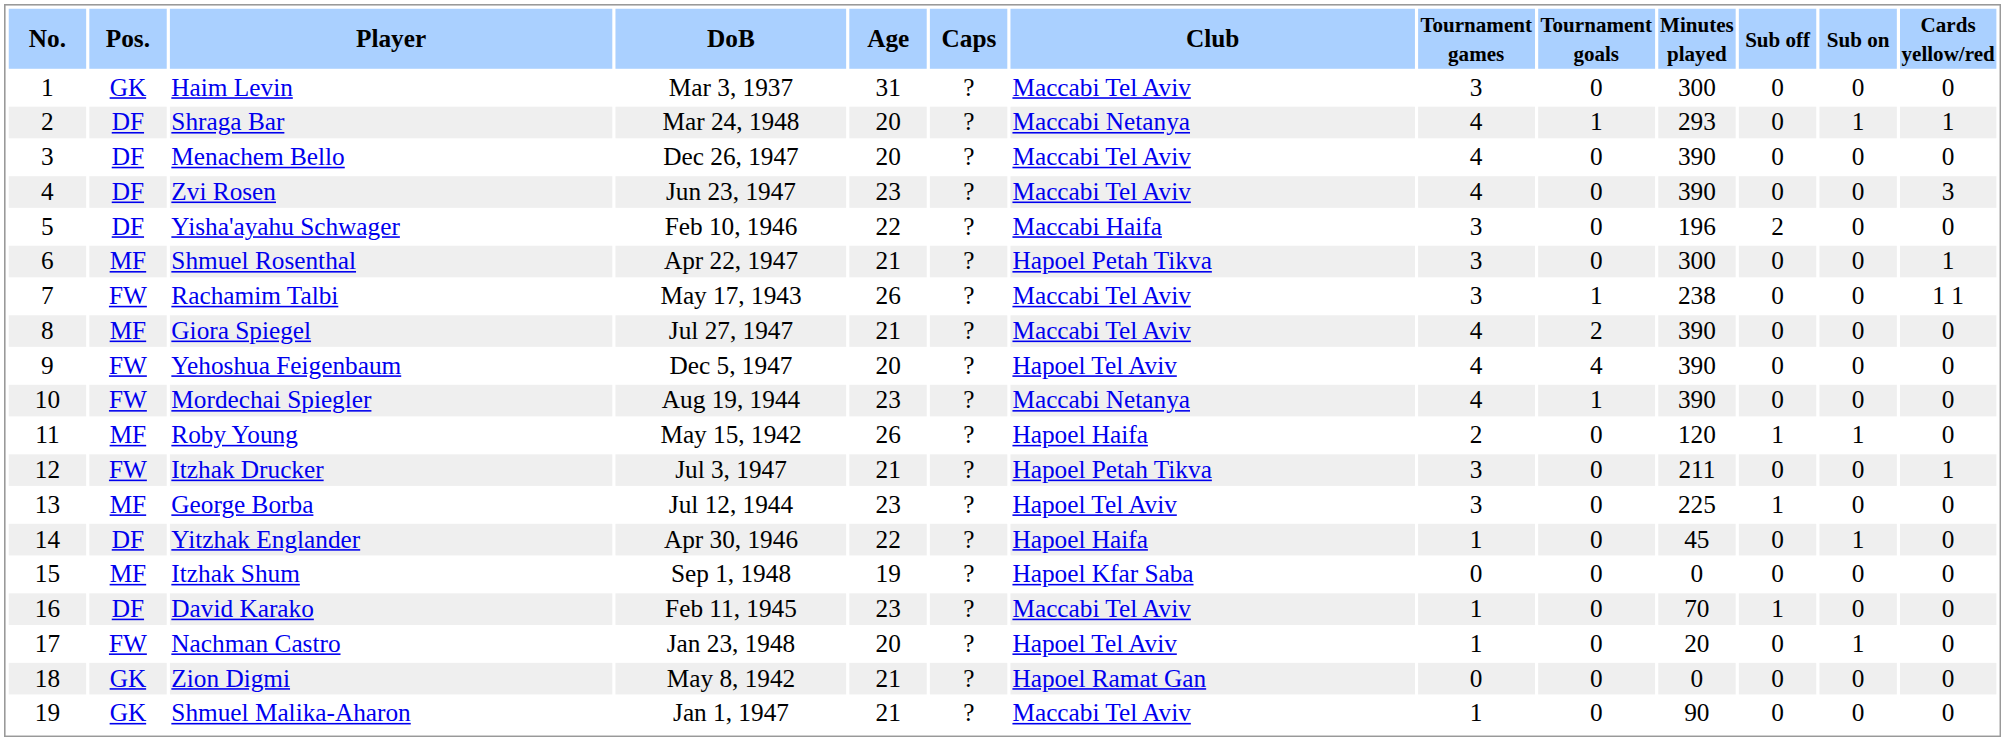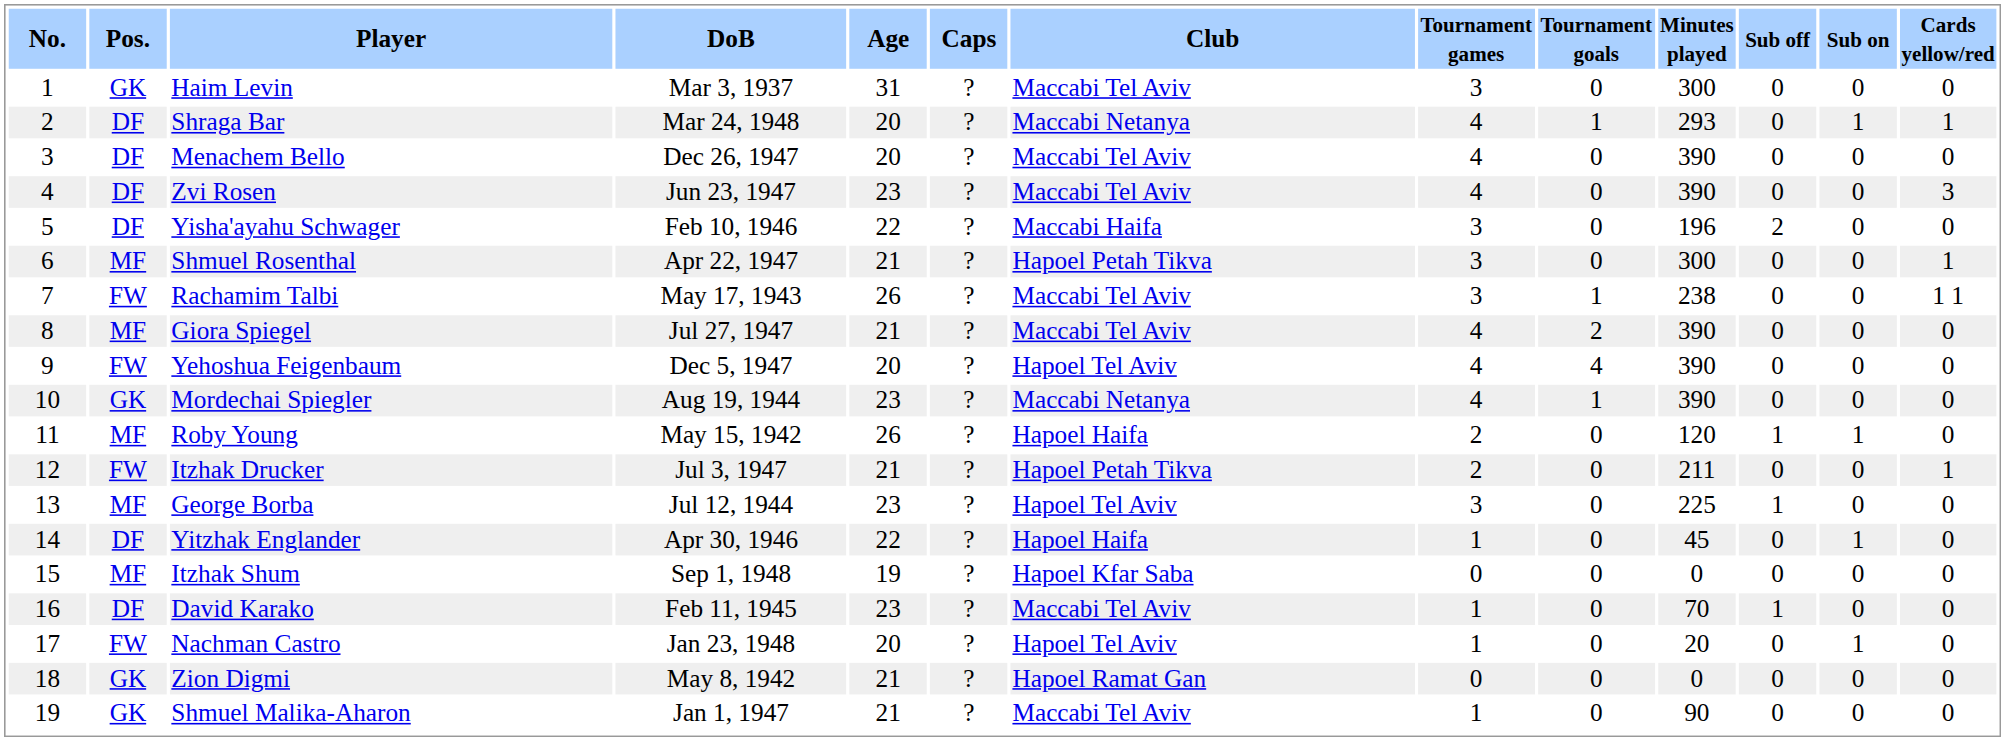 <table border="0" width="100%" style="border: 1px solid #999; background-color:#FFFFFF; text-align:center">
 <tr align="center" bgcolor="#AAD0FF">
 <th width=4%>No.</th>
 <th width=4%>Pos.</th>
 <th width=23%>Player</th>
 <th width=12%>DoB</th>
 <th width=4%>Age</th>
 <th width=4%>Caps</th>
 <th width=21%>Club</th>
 <th width=6%><small>Tournament<br>games</small></th>
 <th width=6%><small>Tournament<br>goals</small></th>
 <th width=4%><small>Minutes<br>played</small></th>
 <th width=4%><small>Sub off</small></th>
 <th width=4%><small>Sub on</small></th>
 <th width=4%><small>Cards<br>yellow/red</small></th>
 </tr>
 <tr>
 <td>1</td>
 <td><a href='#'>GK</a></td>
 <td align="left"><a href='#'>Haim Levin</a></td>
 <td>Mar 3, 1937</td>
 <td>31</td>
 <td>?</td>
 <td align="left"> <a href='#'>Maccabi Tel Aviv</a></td>
 <td>3</td>
 <td>0</td>
 <td>300</td>
 <td>0</td>
 <td>0</td>
 <td>0</td>
 </tr>
 <tr bgcolor="#EFEFEF">
 <td>2</td>
 <td><a href='#'>DF</a></td>
 <td align="left"><a href='#'>Shraga Bar</a></td>
 <td>Mar 24, 1948</td>
 <td>20</td>
 <td>?</td>
 <td align="left"> <a href='#'>Maccabi Netanya</a></td>
 <td>4</td>
 <td>1</td>
 <td>293</td>
 <td>0</td>
 <td>1</td>
 <td>1</td>
 </tr>
 <tr>
 <td>3</td>
 <td><a href='#'>DF</a></td>
 <td align="left"><a href='#'>Menachem Bello</a></td>
 <td>Dec 26, 1947</td>
 <td>20</td>
 <td>?</td>
 <td align="left"> <a href='#'>Maccabi Tel Aviv</a></td>
 <td>4</td>
 <td>0</td>
 <td>390</td>
 <td>0</td>
 <td>0</td>
 <td>0</td>
 </tr>
 <tr bgcolor="#EFEFEF">
 <td>4</td>
 <td><a href='#'>DF</a></td>
 <td align="left"><a href='#'>Zvi Rosen</a></td>
 <td>Jun 23, 1947</td>
 <td>23</td>
 <td>?</td>
 <td align="left"> <a href='#'>Maccabi Tel Aviv</a></td>
 <td>4</td>
 <td>0</td>
 <td>390</td>
 <td>0</td>
 <td>0</td>
 <td>3</td>
 </tr>
 <tr>
 <td>5</td>
 <td><a href='#'>DF</a></td>
 <td align="left"><a href='#'>Yisha'ayahu Schwager</a></td>
 <td>Feb 10, 1946</td>
 <td>22</td>
 <td>?</td>
 <td align="left"> <a href='#'>Maccabi Haifa</a></td>
 <td>3</td>
 <td>0</td>
 <td>196</td>
 <td>2</td>
 <td>0</td>
 <td>0</td>
 </tr>
 <tr bgcolor="#EFEFEF">
 <td>6</td>
 <td><a href='#'>MF</a></td>
 <td align="left"><a href='#'>Shmuel Rosenthal</a></td>
 <td>Apr 22, 1947</td>
 <td>21</td>
 <td>?</td>
 <td align="left"> <a href='#'>Hapoel Petah Tikva</a></td>
 <td>3</td>
 <td>0</td>
 <td>300</td>
 <td>0</td>
 <td>0</td>
 <td>1</td>
 </tr>
 <tr>
 <td>7</td>
 <td><a href='#'>FW</a></td>
 <td align="left"><a href='#'>Rachamim Talbi</a></td>
 <td>May 17, 1943</td>
 <td>26</td>
 <td>?</td>
 <td align="left"> <a href='#'>Maccabi Tel Aviv</a></td>
 <td>3</td>
 <td>1</td>
 <td>238</td>
 <td>0</td>
 <td>0</td>
 <td>1 1</td>
 </tr>
 <tr bgcolor="#EFEFEF">
 <td>8</td>
 <td><a href='#'>MF</a></td>
 <td align="left"><a href='#'>Giora Spiegel</a></td>
 <td>Jul 27, 1947</td>
 <td>21</td>
 <td>?</td>
 <td align="left"> <a href='#'>Maccabi Tel Aviv</a></td>
 <td>4</td>
 <td>2</td>
 <td>390</td>
 <td>0</td>
 <td>0</td>
 <td>0</td>
 </tr>
 <tr>
 <td>9</td>
 <td><a href='#'>FW</a></td>
 <td align="left"><a href='#'>Yehoshua Feigenbaum</a></td>
 <td>Dec 5, 1947</td>
 <td>20</td>
 <td>?</td>
 <td align="left"> <a href='#'>Hapoel Tel Aviv</a></td>
 <td>4</td>
 <td>4</td>
 <td>390</td>
 <td>0</td>
 <td>0</td>
 <td>0</td>
 </tr>
 <tr bgcolor="#EFEFEF">
 <td>10</td>
-<td><a href='#'>FW</a></td>
+<td><a href='#'>GK</a></td>
 <td align="left"><a href='#'>Mordechai Spiegler</a></td>
 <td>Aug 19, 1944</td>
 <td>23</td>
 <td>?</td>
 <td align="left"> <a href='#'>Maccabi Netanya</a></td>
 <td>4</td>
 <td>1</td>
 <td>390</td>
 <td>0</td>
 <td>0</td>
 <td>0</td>
 </tr>
 <tr>
 <td>11</td>
 <td><a href='#'>MF</a></td>
 <td align="left"><a href='#'>Roby Young</a></td>
 <td>May 15, 1942</td>
 <td>26</td>
 <td>?</td>
 <td align="left"> <a href='#'>Hapoel Haifa</a></td>
 <td>2</td>
 <td>0</td>
 <td>120</td>
 <td>1</td>
 <td>1</td>
 <td>0</td>
 </tr>
 <tr bgcolor="#EFEFEF">
 <td>12</td>
 <td><a href='#'>FW</a></td>
 <td align="left"><a href='#'>Itzhak Drucker</a></td>
 <td>Jul 3, 1947</td>
 <td>21</td>
 <td>?</td>
 <td align="left"> <a href='#'>Hapoel Petah Tikva</a></td>
-<td>3</td>
+<td>2</td>
 <td>0</td>
 <td>211</td>
 <td>0</td>
 <td>0</td>
 <td>1</td>
 </tr>
 <tr>
 <td>13</td>
 <td><a href='#'>MF</a></td>
 <td align="left"><a href='#'>George Borba</a></td>
 <td>Jul 12, 1944</td>
 <td>23</td>
 <td>?</td>
 <td align="left"> <a href='#'>Hapoel Tel Aviv</a></td>
 <td>3</td>
 <td>0</td>
 <td>225</td>
 <td>1</td>
 <td>0</td>
 <td>0</td>
 </tr>
 <tr bgcolor="#EFEFEF">
 <td>14</td>
 <td><a href='#'>DF</a></td>
 <td align="left"><a href='#'>Yitzhak Englander</a></td>
 <td>Apr 30, 1946</td>
 <td>22</td>
 <td>?</td>
 <td align="left"> <a href='#'>Hapoel Haifa</a></td>
 <td>1</td>
 <td>0</td>
 <td>45</td>
 <td>0</td>
 <td>1</td>
 <td>0</td>
 </tr>
 <tr>
 <td>15</td>
 <td><a href='#'>MF</a></td>
 <td align="left"><a href='#'>Itzhak Shum</a></td>
 <td>Sep 1, 1948</td>
 <td>19</td>
 <td>?</td>
 <td align="left"> <a href='#'>Hapoel Kfar Saba</a></td>
 <td>0</td>
 <td>0</td>
 <td>0</td>
 <td>0</td>
 <td>0</td>
 <td>0</td>
 </tr>
 <tr bgcolor="#EFEFEF">
 <td>16</td>
 <td><a href='#'>DF</a></td>
 <td align="left"><a href='#'>David Karako</a></td>
 <td>Feb 11, 1945</td>
 <td>23</td>
 <td>?</td>
 <td align="left"> <a href='#'>Maccabi Tel Aviv</a></td>
 <td>1</td>
 <td>0</td>
 <td>70</td>
 <td>1</td>
 <td>0</td>
 <td>0</td>
 </tr>
 <tr>
 <td>17</td>
 <td><a href='#'>FW</a></td>
 <td align="left"><a href='#'>Nachman Castro</a></td>
 <td>Jan 23, 1948</td>
 <td>20</td>
 <td>?</td>
 <td align="left"> <a href='#'>Hapoel Tel Aviv</a></td>
 <td>1</td>
 <td>0</td>
 <td>20</td>
 <td>0</td>
 <td>1</td>
 <td>0</td>
 </tr>
 <tr bgcolor="#EFEFEF">
 <td>18</td>
 <td><a href='#'>GK</a></td>
 <td align="left"><a href='#'>Zion Digmi</a></td>
 <td>May 8, 1942</td>
 <td>21</td>
 <td>?</td>
 <td align="left"> <a href='#'>Hapoel Ramat Gan</a></td>
 <td>0</td>
 <td>0</td>
 <td>0</td>
 <td>0</td>
 <td>0</td>
 <td>0</td>
 </tr>
 <tr>
 <td>19</td>
 <td><a href='#'>GK</a></td>
 <td align="left"><a href='#'>Shmuel Malika-Aharon</a></td>
 <td>Jan 1, 1947</td>
 <td>21</td>
 <td>?</td>
 <td align="left"> <a href='#'>Maccabi Tel Aviv</a></td>
 <td>1</td>
 <td>0</td>
 <td>90</td>
 <td>0</td>
 <td>0</td>
 <td>0</td>
 </tr>
 <tr>
 </tr>
 </table>
